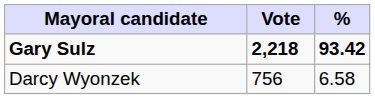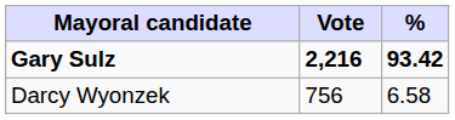 <table class="wikitable">
 <tr>
 <th style="background:#ddf;" width="200px">Mayoral candidate</th>
 <th style="background:#ddf;" width="50px">Vote</th>
 <th style="background:#ddf;" width="30px">%</th>
 </tr>
 <tr>
 <td><strong>Gary Sulz</strong></td>
-<td><strong>2,218</strong></td>
+<td><strong>2,216</strong></td>
 <td><strong>93.42</strong></td>
 </tr>
 <tr>
 <td>Darcy Wyonzek</td>
 <td>756</td>
 <td>6.58</td>
 </tr>
 </table>
